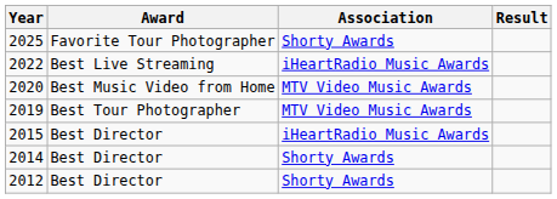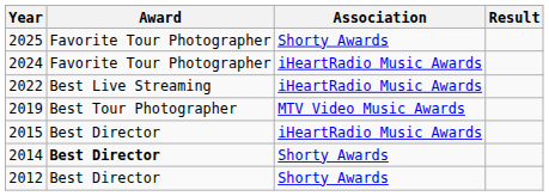 <table class="wikitable">
 <tr>
 <th>Year</th>
 <th>Award</th>
 <th>Association</th>
 <th>Result</th>
 </tr>
 <tr>
 <td>2025</td>
 <td>Favorite Tour Photographer</td>
 <td><a href='#'>Shorty Awards</a></td>
 <td></td>
 </tr>
 <tr>
-<td>2022</td>
-<td>Best Live Streaming</td>
+<td>2024</td>
+<td>Favorite Tour Photographer</td>
 <td><a href='#'>iHeartRadio Music Awards</a></td>
 <td></td>
 </tr>
 <tr>
-<td>2020</td>
-<td>Best Music Video from Home</td>
-<td><a href='#'>MTV Video Music Awards</a></td>
+<td>2022</td>
+<td>Best Live Streaming</td>
+<td><a href='#'>iHeartRadio Music Awards</a></td>
 <td></td>
 </tr>
 <tr>
 <td>2019</td>
 <td>Best Tour Photographer</td>
 <td><a href='#'>MTV Video Music Awards</a></td>
 <td></td>
 </tr>
 <tr>
 <td>2015</td>
 <td>Best Director</td>
 <td><a href='#'>iHeartRadio Music Awards</a></td>
 <td></td>
 </tr>
 <tr>
 <td>2014</td>
-<td>Best Director</td>
+<td><strong>Best Director</strong></td>
 <td><a href='#'>Shorty Awards</a></td>
 <td></td>
 </tr>
 <tr>
 <td>2012</td>
 <td>Best Director</td>
 <td><a href='#'>Shorty Awards</a></td>
 <td></td>
 </tr>
 </table>
